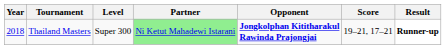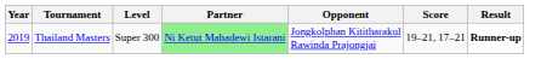 <table class="sortable wikitable" style="font-size: 90%">
 <tr>
 <th>Year</th>
 <th>Tournament</th>
 <th>Level</th>
 <th>Partner</th>
 <th>Opponent</th>
 <th>Score</th>
 <th>Result</th>
 </tr>
 <tr>
-<td align="center"><a href='#'>2018</a></td>
+<td align="center"><a href='#'>2019</a></td>
 <td align="left"><a href='#'>Thailand Masters</a></td>
 <td align="left">Super 300</td>
 <td align="left" style="background: lightgreen;"> <a href='#'>Ni Ketut Mahadewi Istarani</a></td>
-<td align="left"><strong> <a href='#'>Jongkolphan Kititharakul</a><br> <a href='#'>Rawinda Prajongjai</a></strong></td>
+<td align="left"> <a href='#'>Jongkolphan Kititharakul</a><br> <a href='#'>Rawinda Prajongjai</a></td>
 <td align="left">19–21, 17–21</td>
 <td style="text-align:left; background:white"> <strong>Runner-up</strong></td>
 </tr>
 </table>
